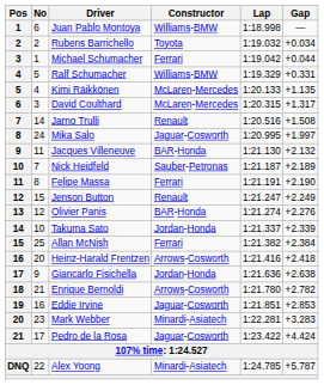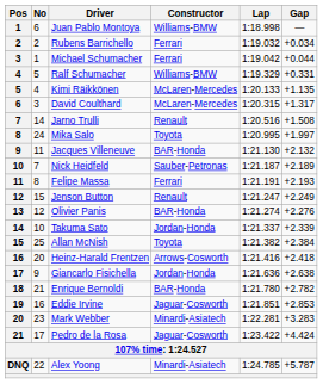 <table class="wikitable sortable" style="font-size:85%;">
 <tr>
 <th>Pos</th>
 <th>No</th>
 <th>Driver</th>
 <th>Constructor</th>
 <th>Lap</th>
 <th>Gap</th>
 </tr>
 <tr>
 <th>1</th>
 <td>6</td>
 <td> <a href='#'>Juan Pablo Montoya</a></td>
 <td><a href='#'>Williams</a>-<a href='#'>BMW</a></td>
 <td>1:18.998</td>
 <td align="center">—</td>
 </tr>
 <tr>
 <th>2</th>
 <td>2</td>
 <td> <a href='#'>Rubens Barrichello</a></td>
-<td><a href='#'>Toyota</a></td>
+<td><a href='#'>Ferrari</a></td>
 <td>1:19.032</td>
 <td>+0.034</td>
 </tr>
 <tr>
 <th>3</th>
 <td>1</td>
 <td> <a href='#'>Michael Schumacher</a></td>
 <td><a href='#'>Ferrari</a></td>
 <td>1:19.042</td>
 <td>+0.044</td>
 </tr>
 <tr>
 <th>4</th>
 <td>5</td>
 <td> <a href='#'>Ralf Schumacher</a></td>
 <td><a href='#'>Williams</a>-<a href='#'>BMW</a></td>
 <td>1:19.329</td>
 <td>+0.331</td>
 </tr>
 <tr>
 <th>5</th>
 <td>4</td>
 <td> <a href='#'>Kimi Räikkönen</a></td>
 <td><a href='#'>McLaren</a>-<a href='#'>Mercedes</a></td>
 <td>1:20.133</td>
 <td>+1.135</td>
 </tr>
 <tr>
 <th>6</th>
 <td>3</td>
 <td> <a href='#'>David Coulthard</a></td>
 <td><a href='#'>McLaren</a>-<a href='#'>Mercedes</a></td>
 <td>1:20.315</td>
 <td>+1.317</td>
 </tr>
 <tr>
 <th>7</th>
 <td>14</td>
 <td> <a href='#'>Jarno Trulli</a></td>
 <td><a href='#'>Renault</a></td>
 <td>1:20.516</td>
 <td>+1.508</td>
 </tr>
 <tr>
 <th>8</th>
 <td>24</td>
 <td> <a href='#'>Mika Salo</a></td>
-<td><a href='#'>Jaguar</a>-<a href='#'>Cosworth</a></td>
+<td><a href='#'>Toyota</a></td>
 <td>1:20.995</td>
 <td>+1.997</td>
 </tr>
 <tr>
 <th>9</th>
 <td>11</td>
 <td> <a href='#'>Jacques Villeneuve</a></td>
 <td><a href='#'>BAR</a>-<a href='#'>Honda</a></td>
 <td>1:21.130</td>
 <td>+2.132</td>
 </tr>
 <tr>
 <th>10</th>
 <td>7</td>
 <td> <a href='#'>Nick Heidfeld</a></td>
 <td><a href='#'>Sauber</a>-<a href='#'>Petronas</a></td>
 <td>1:21.187</td>
 <td>+2.189</td>
 </tr>
 <tr>
 <th>11</th>
 <td>8</td>
 <td> <a href='#'>Felipe Massa</a></td>
 <td><a href='#'>Ferrari</a></td>
 <td>1:21.191</td>
-<td>+2.190</td>
+<td>+2.193</td>
 </tr>
 <tr>
 <th>12</th>
 <td>15</td>
 <td> <a href='#'>Jenson Button</a></td>
 <td><a href='#'>Renault</a></td>
 <td>1:21.247</td>
 <td>+2.249</td>
 </tr>
 <tr>
 <th>13</th>
 <td>12</td>
 <td> <a href='#'>Olivier Panis</a></td>
 <td><a href='#'>BAR</a>-<a href='#'>Honda</a></td>
 <td>1:21.274</td>
 <td>+2.276</td>
 </tr>
 <tr>
 <th>14</th>
 <td>10</td>
 <td> <a href='#'>Takuma Sato</a></td>
 <td><a href='#'>Jordan</a>-<a href='#'>Honda</a></td>
 <td>1:21.337</td>
 <td>+2.339</td>
 </tr>
 <tr>
 <th>15</th>
 <td>25</td>
 <td> <a href='#'>Allan McNish</a></td>
-<td><a href='#'>Ferrari</a></td>
+<td><a href='#'>Toyota</a></td>
 <td>1:21.382</td>
 <td>+2.384</td>
 </tr>
 <tr>
 <th>16</th>
 <td>20</td>
 <td> <a href='#'>Heinz-Harald Frentzen</a></td>
 <td><a href='#'>Arrows</a>-<a href='#'>Cosworth</a></td>
 <td>1:21.416</td>
 <td>+2.418</td>
 </tr>
 <tr>
 <th>17</th>
 <td>9</td>
 <td> <a href='#'>Giancarlo Fisichella</a></td>
 <td><a href='#'>Jordan</a>-<a href='#'>Honda</a></td>
 <td>1:21.636</td>
 <td>+2.638</td>
 </tr>
 <tr>
 <th>18</th>
 <td>21</td>
 <td> <a href='#'>Enrique Bernoldi</a></td>
-<td><a href='#'>Arrows</a>-<a href='#'>Cosworth</a></td>
+<td><a href='#'>BAR</a>-<a href='#'>Honda</a></td>
 <td>1:21.780</td>
 <td>+2.782</td>
 </tr>
 <tr>
 <th>19</th>
 <td>16</td>
 <td> <a href='#'>Eddie Irvine</a></td>
 <td><a href='#'>Jaguar</a>-<a href='#'>Cosworth</a></td>
 <td>1:21.851</td>
 <td>+2.853</td>
 </tr>
 <tr>
 <th>20</th>
 <td>23</td>
 <td> <a href='#'>Mark Webber</a></td>
 <td><a href='#'>Minardi</a>-<a href='#'>Asiatech</a></td>
 <td>1:22.281</td>
 <td>+3.283</td>
 </tr>
 <tr>
 <th>21</th>
 <td>17</td>
 <td> <a href='#'>Pedro de la Rosa</a></td>
 <td><a href='#'>Jaguar</a>-<a href='#'>Cosworth</a></td>
 <td>1:23.422</td>
 <td>+4.424</td>
 </tr>
 <tr>
 <th colspan="6"><a href='#'>107% time</a>: 1:24.527</th>
 </tr>
 <tr>
 <th>DNQ</th>
 <td>22</td>
 <td> <a href='#'>Alex Yoong</a></td>
 <td><a href='#'>Minardi</a>-<a href='#'>Asiatech</a></td>
 <td>1:24.785</td>
 <td>+5.787</td>
 </tr>
 <tr>
 <th colspan="6"></th>
 </tr>
 </table>
